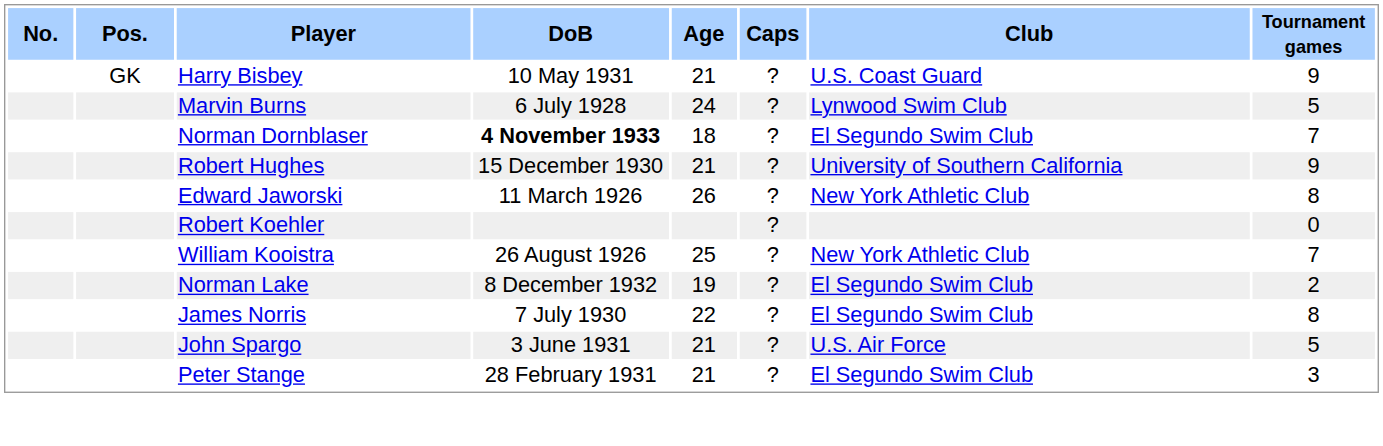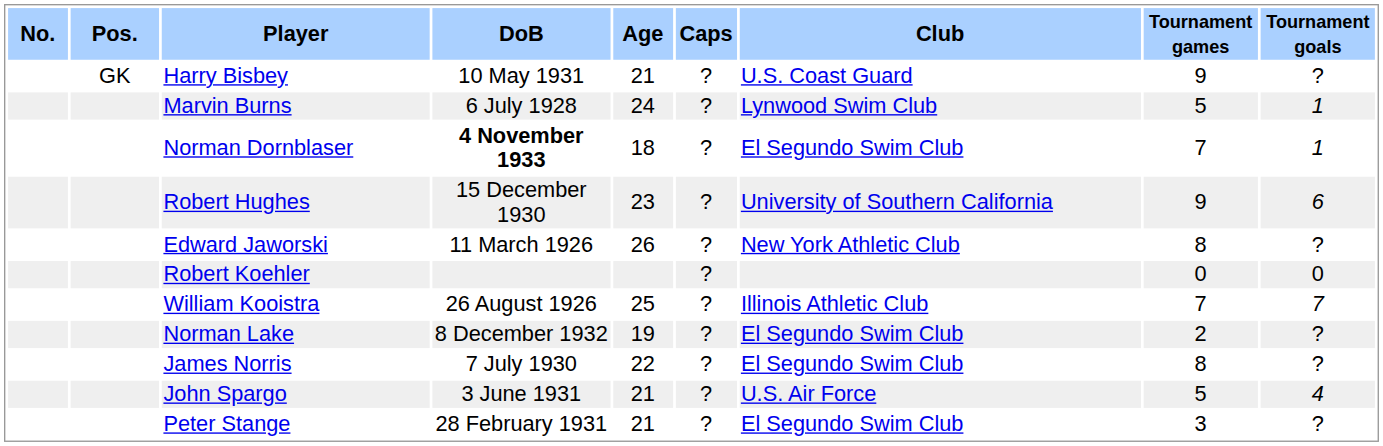 <table border="0" width="80%" style="border: 1px solid #999; background-color:#FFFFFF; text-align:center">
 <tr align="center" bgcolor="#AAD0FF">
 <th width=4%>No.</th>
 <th width=6%>Pos.</th>
 <th width=18%>Player</th>
 <th width=12%>DoB</th>
 <th width=4%>Age</th>
 <th width=4%>Caps</th>
 <th width=27%>Club</th>
 <th width=6%><small>Tournament<br>games</small></th>
+<th width=6%><small>Tournament<br>goals</small></th>
 </tr>
 <tr>
 <td></td>
 <td>GK</td>
 <td align="left"><a href='#'>Harry Bisbey</a></td>
 <td>10 May 1931</td>
 <td>21</td>
 <td>?</td>
 <td align="left"> <a href='#'>U.S. Coast Guard</a></td>
 <td>9</td>
+<td>?</td>
 </tr>
 <tr bgcolor="#EFEFEF">
 <td></td>
 <td></td>
 <td align="left"><a href='#'>Marvin Burns</a></td>
 <td>6 July 1928</td>
 <td>24</td>
 <td>?</td>
 <td align="left"> <a href='#'>Lynwood Swim Club</a></td>
 <td>5</td>
+<td><em>1</em></td>
 </tr>
 <tr>
 <td></td>
 <td></td>
 <td align="left"><a href='#'>Norman Dornblaser</a></td>
 <td><strong>4 November 1933</strong></td>
 <td>18</td>
 <td>?</td>
 <td align="left"> <a href='#'>El Segundo Swim Club</a></td>
 <td>7</td>
+<td><em>1</em></td>
 </tr>
 <tr bgcolor="#EFEFEF">
 <td></td>
 <td></td>
 <td align="left"><a href='#'>Robert Hughes</a></td>
 <td>15 December 1930</td>
-<td>21</td>
+<td>23</td>
 <td>?</td>
 <td align="left"> <a href='#'>University of Southern California</a></td>
 <td>9</td>
+<td><em>6</em></td>
 </tr>
 <tr>
 <td></td>
 <td></td>
 <td align="left"><a href='#'>Edward Jaworski</a></td>
 <td>11 March 1926</td>
 <td>26</td>
 <td>?</td>
 <td align="left"> <a href='#'>New York Athletic Club</a></td>
 <td>8</td>
+<td>?</td>
 </tr>
 <tr bgcolor="#EFEFEF">
 <td></td>
 <td></td>
 <td align="left"><a href='#'>Robert Koehler</a></td>
 <td></td>
 <td></td>
 <td>?</td>
 <td align="left"></td>
 <td>0</td>
+<td>0</td>
 </tr>
 <tr>
 <td></td>
 <td></td>
 <td align="left"><a href='#'>William Kooistra</a></td>
 <td>26 August 1926</td>
 <td>25</td>
 <td>?</td>
-<td align="left"> <a href='#'>New York Athletic Club</a></td>
+<td align="left"> <a href='#'>Illinois Athletic Club</a></td>
 <td>7</td>
+<td><em>7</em></td>
 </tr>
 <tr bgcolor="#EFEFEF">
 <td></td>
 <td></td>
 <td align="left"><a href='#'>Norman Lake</a></td>
 <td>8 December 1932</td>
 <td>19</td>
 <td>?</td>
 <td align="left"> <a href='#'>El Segundo Swim Club</a></td>
 <td>2</td>
+<td>?</td>
 </tr>
 <tr>
 <td></td>
 <td></td>
 <td align="left"><a href='#'>James Norris</a></td>
 <td>7 July 1930</td>
 <td>22</td>
 <td>?</td>
 <td align="left"> <a href='#'>El Segundo Swim Club</a></td>
 <td>8</td>
+<td>?</td>
 </tr>
 <tr bgcolor="#EFEFEF">
 <td></td>
 <td></td>
 <td align="left"><a href='#'>John Spargo</a></td>
 <td>3 June 1931</td>
 <td>21</td>
 <td>?</td>
 <td align="left"> <a href='#'>U.S. Air Force</a></td>
 <td>5</td>
+<td><em>4</em></td>
 </tr>
 <tr>
 <td></td>
 <td></td>
 <td align="left"><a href='#'>Peter Stange</a></td>
 <td>28 February 1931</td>
 <td>21</td>
 <td>?</td>
 <td align="left"> <a href='#'>El Segundo Swim Club</a></td>
 <td>3</td>
+<td>?</td>
 </tr>
 </table>
